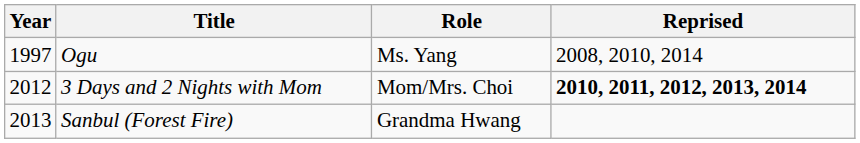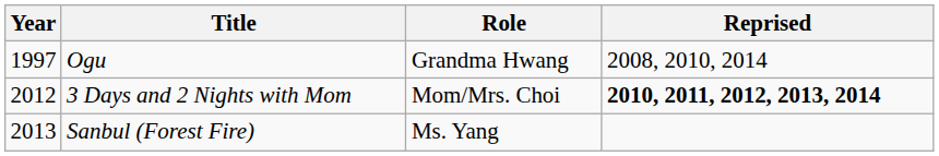 <table class="wikitable" style="width:650px">
 <tr>
 <th width=10>Year</th>
 <th>Title</th>
 <th>Role</th>
 <th>Reprised</th>
 </tr>
 <tr>
 <td>1997</td>
 <td><em>Ogu</em> </td>
-<td>Ms. Yang</td>
+<td>Grandma Hwang</td>
 <td>2008, 2010, 2014</td>
 </tr>
 <tr>
 <td>2012</td>
 <td><em>3 Days and 2 Nights with Mom</em> </td>
 <td>Mom/Mrs. Choi</td>
 <td><strong>2010, 2011, 2012, 2013, 2014</strong></td>
 </tr>
 <tr>
 <td>2013</td>
 <td><em>Sanbul (Forest Fire)</em> </td>
-<td>Grandma Hwang</td>
+<td>Ms. Yang</td>
 <td></td>
 </tr>
 </table>
